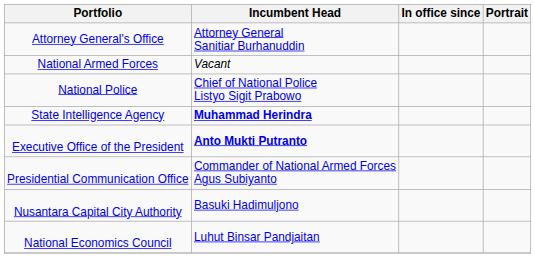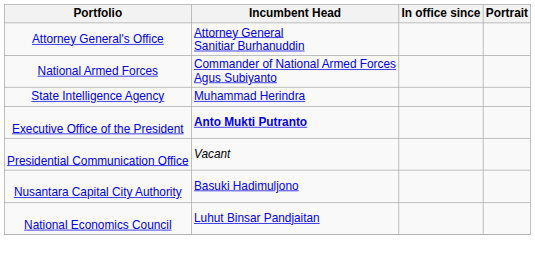 <table class="wikitable">
 <tr>
 <th>Portfolio</th>
 <th>Incumbent Head</th>
 <th>In office since</th>
 <th>Portrait</th>
 </tr>
 <tr>
 <td align="center"><a href='#'>Attorney General's Office</a><br><small></small></td>
 <td><a href='#'>Attorney General</a><br><a href='#'>Sanitiar Burhanuddin</a></td>
 <td></td>
 <td></td>
 </tr>
 <tr>
 <td align="center"><a href='#'>National Armed Forces</a><br><small></small></td>
-<td><em>Vacant</em></td>
-<td></td>
-<td></td>
-</tr>
-<tr>
-<td align="center"><a href='#'>National Police</a><br><small></small></td>
-<td><a href='#'>Chief of National Police</a><br><a href='#'>Listyo Sigit Prabowo</a></td>
+<td><a href='#'>Commander of National Armed Forces</a><br><a href='#'>Agus Subiyanto</a></td>
 <td></td>
 <td></td>
 </tr>
 <tr>
 <td align="center"><a href='#'>State Intelligence Agency</a><br><small></small></td>
-<td><strong><a href='#'>Muhammad Herindra</a></strong></td>
+<td><a href='#'>Muhammad Herindra</a></td>
 <td></td>
 <td></td>
 </tr>
 <tr>
 <td align="center"><br><a href='#'>Executive Office of the President</a><br><small></small></td>
 <td><strong><a href='#'>Anto Mukti Putranto</a></strong></td>
 <td></td>
 <td></td>
 </tr>
 <tr>
 <td align="center"><br><a href='#'>Presidential Communication Office</a><br><small></small></td>
-<td><a href='#'>Commander of National Armed Forces</a><br><a href='#'>Agus Subiyanto</a></td>
+<td><em>Vacant</em></td>
 <td></td>
 <td></td>
 </tr>
 <tr>
 <td align="center"><br><a href='#'>Nusantara Capital City Authority</a><br><small></small></td>
 <td><a href='#'>Basuki Hadimuljono</a></td>
 <td></td>
 <td></td>
 </tr>
 <tr>
 <td align="center"><br><a href='#'>National Economics Council</a><br><small></small></td>
 <td><a href='#'>Luhut Binsar Pandjaitan</a></td>
 <td></td>
 <td></td>
 </tr>
 <tr>
 </tr>
 </table>
